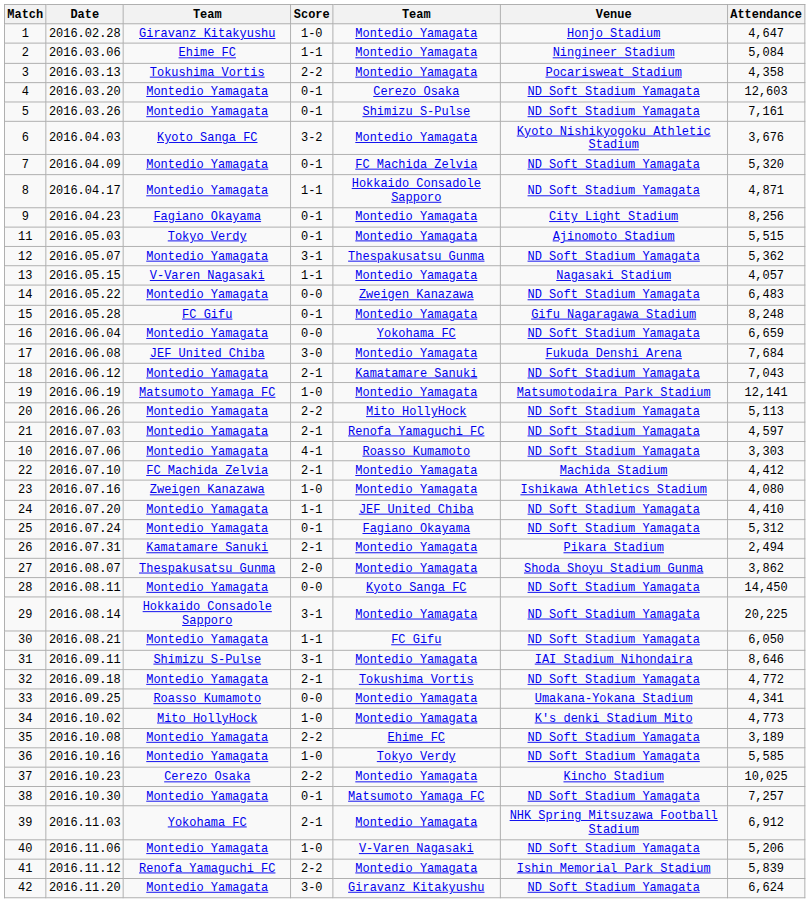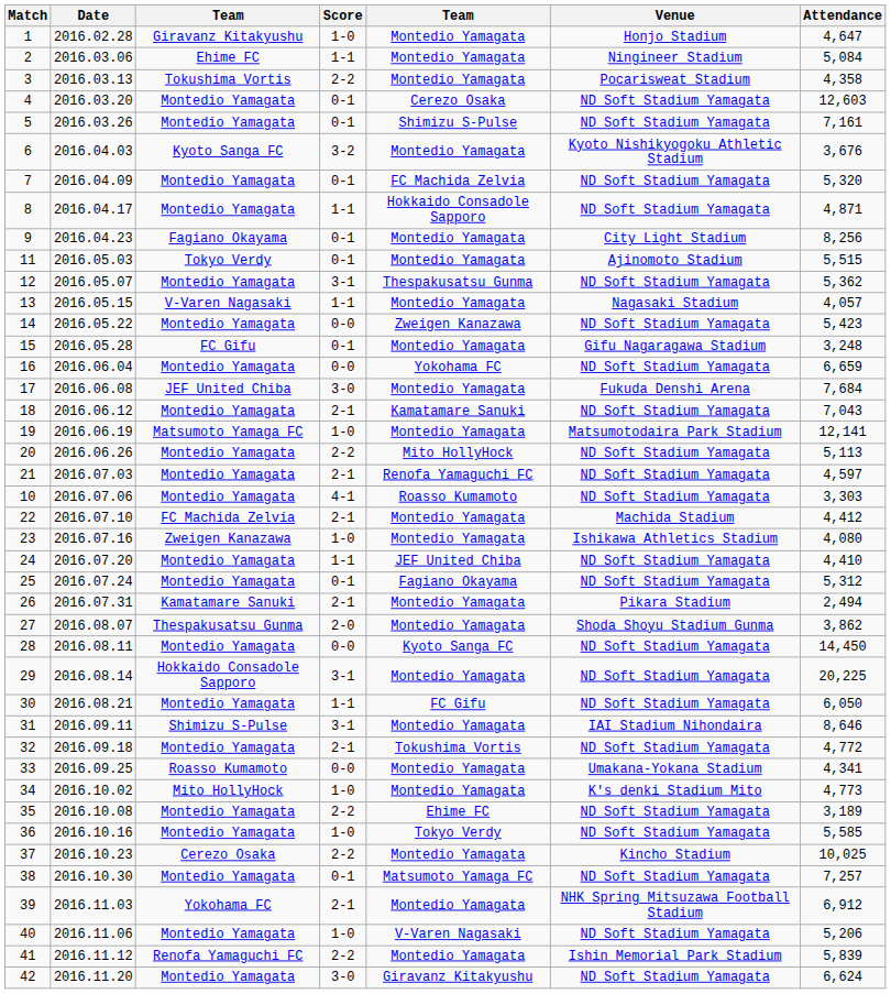 <table class="wikitable" style="text-align:center;">
 <tr>
 <th>Match</th>
 <th>Date</th>
 <th>Team</th>
 <th>Score</th>
 <th>Team</th>
 <th>Venue</th>
 <th>Attendance</th>
 </tr>
 <tr>
 <td>1</td>
 <td>2016.02.28</td>
 <td><a href='#'>Giravanz Kitakyushu</a></td>
 <td>1-0</td>
 <td><a href='#'>Montedio Yamagata</a></td>
 <td><a href='#'>Honjo Stadium</a></td>
 <td>4,647</td>
 </tr>
 <tr>
 <td>2</td>
 <td>2016.03.06</td>
 <td><a href='#'>Ehime FC</a></td>
 <td>1-1</td>
 <td><a href='#'>Montedio Yamagata</a></td>
 <td><a href='#'>Ningineer Stadium</a></td>
 <td>5,084</td>
 </tr>
 <tr>
 <td>3</td>
 <td>2016.03.13</td>
 <td><a href='#'>Tokushima Vortis</a></td>
 <td>2-2</td>
 <td><a href='#'>Montedio Yamagata</a></td>
 <td><a href='#'>Pocarisweat Stadium</a></td>
 <td>4,358</td>
 </tr>
 <tr>
 <td>4</td>
 <td>2016.03.20</td>
 <td><a href='#'>Montedio Yamagata</a></td>
 <td>0-1</td>
 <td><a href='#'>Cerezo Osaka</a></td>
 <td><a href='#'>ND Soft Stadium Yamagata</a></td>
 <td>12,603</td>
 </tr>
 <tr>
 <td>5</td>
 <td>2016.03.26</td>
 <td><a href='#'>Montedio Yamagata</a></td>
 <td>0-1</td>
 <td><a href='#'>Shimizu S-Pulse</a></td>
 <td><a href='#'>ND Soft Stadium Yamagata</a></td>
 <td>7,161</td>
 </tr>
 <tr>
 <td>6</td>
 <td>2016.04.03</td>
 <td><a href='#'>Kyoto Sanga FC</a></td>
 <td>3-2</td>
 <td><a href='#'>Montedio Yamagata</a></td>
 <td><a href='#'>Kyoto Nishikyogoku Athletic Stadium</a></td>
 <td>3,676</td>
 </tr>
 <tr>
 <td>7</td>
 <td>2016.04.09</td>
 <td><a href='#'>Montedio Yamagata</a></td>
 <td>0-1</td>
 <td><a href='#'>FC Machida Zelvia</a></td>
 <td><a href='#'>ND Soft Stadium Yamagata</a></td>
 <td>5,320</td>
 </tr>
 <tr>
 <td>8</td>
 <td>2016.04.17</td>
 <td><a href='#'>Montedio Yamagata</a></td>
 <td>1-1</td>
 <td><a href='#'>Hokkaido Consadole Sapporo</a></td>
 <td><a href='#'>ND Soft Stadium Yamagata</a></td>
 <td>4,871</td>
 </tr>
 <tr>
 <td>9</td>
 <td>2016.04.23</td>
 <td><a href='#'>Fagiano Okayama</a></td>
 <td>0-1</td>
 <td><a href='#'>Montedio Yamagata</a></td>
 <td><a href='#'>City Light Stadium</a></td>
 <td>8,256</td>
 </tr>
 <tr>
 <td>11</td>
 <td>2016.05.03</td>
 <td><a href='#'>Tokyo Verdy</a></td>
 <td>0-1</td>
 <td><a href='#'>Montedio Yamagata</a></td>
 <td><a href='#'>Ajinomoto Stadium</a></td>
 <td>5,515</td>
 </tr>
 <tr>
 <td>12</td>
 <td>2016.05.07</td>
 <td><a href='#'>Montedio Yamagata</a></td>
 <td>3-1</td>
 <td><a href='#'>Thespakusatsu Gunma</a></td>
 <td><a href='#'>ND Soft Stadium Yamagata</a></td>
 <td>5,362</td>
 </tr>
 <tr>
 <td>13</td>
 <td>2016.05.15</td>
 <td><a href='#'>V-Varen Nagasaki</a></td>
 <td>1-1</td>
 <td><a href='#'>Montedio Yamagata</a></td>
 <td><a href='#'>Nagasaki Stadium</a></td>
 <td>4,057</td>
 </tr>
 <tr>
 <td>14</td>
 <td>2016.05.22</td>
 <td><a href='#'>Montedio Yamagata</a></td>
 <td>0-0</td>
 <td><a href='#'>Zweigen Kanazawa</a></td>
 <td><a href='#'>ND Soft Stadium Yamagata</a></td>
-<td>6,483</td>
+<td>5,423</td>
 </tr>
 <tr>
 <td>15</td>
 <td>2016.05.28</td>
 <td><a href='#'>FC Gifu</a></td>
 <td>0-1</td>
 <td><a href='#'>Montedio Yamagata</a></td>
 <td><a href='#'>Gifu Nagaragawa Stadium</a></td>
-<td>8,248</td>
+<td>3,248</td>
 </tr>
 <tr>
 <td>16</td>
 <td>2016.06.04</td>
 <td><a href='#'>Montedio Yamagata</a></td>
 <td>0-0</td>
 <td><a href='#'>Yokohama FC</a></td>
 <td><a href='#'>ND Soft Stadium Yamagata</a></td>
 <td>6,659</td>
 </tr>
 <tr>
 <td>17</td>
 <td>2016.06.08</td>
 <td><a href='#'>JEF United Chiba</a></td>
 <td>3-0</td>
 <td><a href='#'>Montedio Yamagata</a></td>
 <td><a href='#'>Fukuda Denshi Arena</a></td>
 <td>7,684</td>
 </tr>
 <tr>
 <td>18</td>
 <td>2016.06.12</td>
 <td><a href='#'>Montedio Yamagata</a></td>
 <td>2-1</td>
 <td><a href='#'>Kamatamare Sanuki</a></td>
 <td><a href='#'>ND Soft Stadium Yamagata</a></td>
 <td>7,043</td>
 </tr>
 <tr>
 <td>19</td>
 <td>2016.06.19</td>
 <td><a href='#'>Matsumoto Yamaga FC</a></td>
 <td>1-0</td>
 <td><a href='#'>Montedio Yamagata</a></td>
 <td><a href='#'>Matsumotodaira Park Stadium</a></td>
 <td>12,141</td>
 </tr>
 <tr>
 <td>20</td>
 <td>2016.06.26</td>
 <td><a href='#'>Montedio Yamagata</a></td>
 <td>2-2</td>
 <td><a href='#'>Mito HollyHock</a></td>
 <td><a href='#'>ND Soft Stadium Yamagata</a></td>
 <td>5,113</td>
 </tr>
 <tr>
 <td>21</td>
 <td>2016.07.03</td>
 <td><a href='#'>Montedio Yamagata</a></td>
 <td>2-1</td>
 <td><a href='#'>Renofa Yamaguchi FC</a></td>
 <td><a href='#'>ND Soft Stadium Yamagata</a></td>
 <td>4,597</td>
 </tr>
 <tr>
 <td>10</td>
 <td>2016.07.06</td>
 <td><a href='#'>Montedio Yamagata</a></td>
 <td>4-1</td>
 <td><a href='#'>Roasso Kumamoto</a></td>
 <td><a href='#'>ND Soft Stadium Yamagata</a></td>
 <td>3,303</td>
 </tr>
 <tr>
 <td>22</td>
 <td>2016.07.10</td>
 <td><a href='#'>FC Machida Zelvia</a></td>
 <td>2-1</td>
 <td><a href='#'>Montedio Yamagata</a></td>
 <td><a href='#'>Machida Stadium</a></td>
 <td>4,412</td>
 </tr>
 <tr>
 <td>23</td>
 <td>2016.07.16</td>
 <td><a href='#'>Zweigen Kanazawa</a></td>
 <td>1-0</td>
 <td><a href='#'>Montedio Yamagata</a></td>
 <td><a href='#'>Ishikawa Athletics Stadium</a></td>
 <td>4,080</td>
 </tr>
 <tr>
 <td>24</td>
 <td>2016.07.20</td>
 <td><a href='#'>Montedio Yamagata</a></td>
 <td>1-1</td>
 <td><a href='#'>JEF United Chiba</a></td>
 <td><a href='#'>ND Soft Stadium Yamagata</a></td>
 <td>4,410</td>
 </tr>
 <tr>
 <td>25</td>
 <td>2016.07.24</td>
 <td><a href='#'>Montedio Yamagata</a></td>
 <td>0-1</td>
 <td><a href='#'>Fagiano Okayama</a></td>
 <td><a href='#'>ND Soft Stadium Yamagata</a></td>
 <td>5,312</td>
 </tr>
 <tr>
 <td>26</td>
 <td>2016.07.31</td>
 <td><a href='#'>Kamatamare Sanuki</a></td>
 <td>2-1</td>
 <td><a href='#'>Montedio Yamagata</a></td>
 <td><a href='#'>Pikara Stadium</a></td>
 <td>2,494</td>
 </tr>
 <tr>
 <td>27</td>
 <td>2016.08.07</td>
 <td><a href='#'>Thespakusatsu Gunma</a></td>
 <td>2-0</td>
 <td><a href='#'>Montedio Yamagata</a></td>
 <td><a href='#'>Shoda Shoyu Stadium Gunma</a></td>
 <td>3,862</td>
 </tr>
 <tr>
 <td>28</td>
 <td>2016.08.11</td>
 <td><a href='#'>Montedio Yamagata</a></td>
 <td>0-0</td>
 <td><a href='#'>Kyoto Sanga FC</a></td>
 <td><a href='#'>ND Soft Stadium Yamagata</a></td>
 <td>14,450</td>
 </tr>
 <tr>
 <td>29</td>
 <td>2016.08.14</td>
 <td><a href='#'>Hokkaido Consadole Sapporo</a></td>
 <td>3-1</td>
 <td><a href='#'>Montedio Yamagata</a></td>
 <td><a href='#'>ND Soft Stadium Yamagata</a></td>
 <td>20,225</td>
 </tr>
 <tr>
 <td>30</td>
 <td>2016.08.21</td>
 <td><a href='#'>Montedio Yamagata</a></td>
 <td>1-1</td>
 <td><a href='#'>FC Gifu</a></td>
 <td><a href='#'>ND Soft Stadium Yamagata</a></td>
 <td>6,050</td>
 </tr>
 <tr>
 <td>31</td>
 <td>2016.09.11</td>
 <td><a href='#'>Shimizu S-Pulse</a></td>
 <td>3-1</td>
 <td><a href='#'>Montedio Yamagata</a></td>
 <td><a href='#'>IAI Stadium Nihondaira</a></td>
 <td>8,646</td>
 </tr>
 <tr>
 <td>32</td>
 <td>2016.09.18</td>
 <td><a href='#'>Montedio Yamagata</a></td>
 <td>2-1</td>
 <td><a href='#'>Tokushima Vortis</a></td>
 <td><a href='#'>ND Soft Stadium Yamagata</a></td>
 <td>4,772</td>
 </tr>
 <tr>
 <td>33</td>
 <td>2016.09.25</td>
 <td><a href='#'>Roasso Kumamoto</a></td>
 <td>0-0</td>
 <td><a href='#'>Montedio Yamagata</a></td>
 <td><a href='#'>Umakana-Yokana Stadium</a></td>
 <td>4,341</td>
 </tr>
 <tr>
 <td>34</td>
 <td>2016.10.02</td>
 <td><a href='#'>Mito HollyHock</a></td>
 <td>1-0</td>
 <td><a href='#'>Montedio Yamagata</a></td>
 <td><a href='#'>K's denki Stadium Mito</a></td>
 <td>4,773</td>
 </tr>
 <tr>
 <td>35</td>
 <td>2016.10.08</td>
 <td><a href='#'>Montedio Yamagata</a></td>
 <td>2-2</td>
 <td><a href='#'>Ehime FC</a></td>
 <td><a href='#'>ND Soft Stadium Yamagata</a></td>
 <td>3,189</td>
 </tr>
 <tr>
 <td>36</td>
 <td>2016.10.16</td>
 <td><a href='#'>Montedio Yamagata</a></td>
 <td>1-0</td>
 <td><a href='#'>Tokyo Verdy</a></td>
 <td><a href='#'>ND Soft Stadium Yamagata</a></td>
 <td>5,585</td>
 </tr>
 <tr>
 <td>37</td>
 <td>2016.10.23</td>
 <td><a href='#'>Cerezo Osaka</a></td>
 <td>2-2</td>
 <td><a href='#'>Montedio Yamagata</a></td>
 <td><a href='#'>Kincho Stadium</a></td>
 <td>10,025</td>
 </tr>
 <tr>
 <td>38</td>
 <td>2016.10.30</td>
 <td><a href='#'>Montedio Yamagata</a></td>
 <td>0-1</td>
 <td><a href='#'>Matsumoto Yamaga FC</a></td>
 <td><a href='#'>ND Soft Stadium Yamagata</a></td>
 <td>7,257</td>
 </tr>
 <tr>
 <td>39</td>
 <td>2016.11.03</td>
 <td><a href='#'>Yokohama FC</a></td>
 <td>2-1</td>
 <td><a href='#'>Montedio Yamagata</a></td>
 <td><a href='#'>NHK Spring Mitsuzawa Football Stadium</a></td>
 <td>6,912</td>
 </tr>
 <tr>
 <td>40</td>
 <td>2016.11.06</td>
 <td><a href='#'>Montedio Yamagata</a></td>
 <td>1-0</td>
 <td><a href='#'>V-Varen Nagasaki</a></td>
 <td><a href='#'>ND Soft Stadium Yamagata</a></td>
 <td>5,206</td>
 </tr>
 <tr>
 <td>41</td>
 <td>2016.11.12</td>
 <td><a href='#'>Renofa Yamaguchi FC</a></td>
 <td>2-2</td>
 <td><a href='#'>Montedio Yamagata</a></td>
 <td><a href='#'>Ishin Memorial Park Stadium</a></td>
 <td>5,839</td>
 </tr>
 <tr>
 <td>42</td>
 <td>2016.11.20</td>
 <td><a href='#'>Montedio Yamagata</a></td>
 <td>3-0</td>
 <td><a href='#'>Giravanz Kitakyushu</a></td>
 <td><a href='#'>ND Soft Stadium Yamagata</a></td>
 <td>6,624</td>
 </tr>
 </table>
